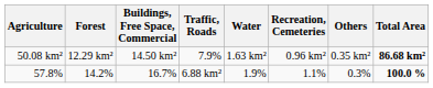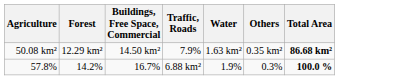 <table class="wikitable">
 <tr>
 <th>Agriculture</th>
 <th>Forest</th>
 <th>Buildings,<br>Free Space,<br>Commercial</th>
 <th>Traffic,<br>Roads</th>
 <th>Water</th>
-<th>Recreation,<br>Cemeteries</th>
 <th>Others</th>
 <th>Total Area</th>
 </tr>
 <tr>
 <td align="right">50.08 km²</td>
 <td align="right">12.29 km²</td>
 <td align="right">14.50 km²</td>
 <td align="right">7.9%</td>
 <td align="right">1.63 km²</td>
-<td align="right">0.96 km²</td>
 <td align="right">0.35 km²</td>
 <td align="right"><strong>86.68 km²</strong></td>
 </tr>
 <tr>
 <td align="right">57.8%</td>
 <td align="right">14.2%</td>
 <td align="right">16.7%</td>
 <td align="right">6.88 km²</td>
 <td align="right">1.9%</td>
-<td align="right">1.1%</td>
 <td align="right">0.3%</td>
 <td align="right"><strong>100.0 %</strong></td>
 </tr>
 </table>
